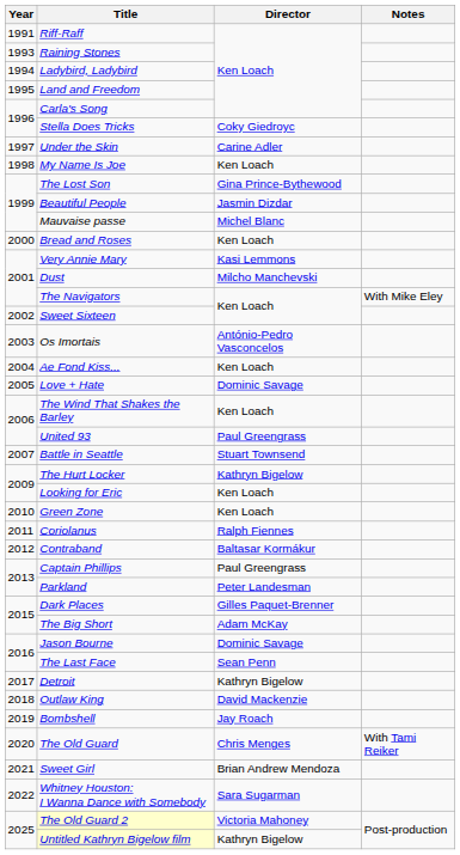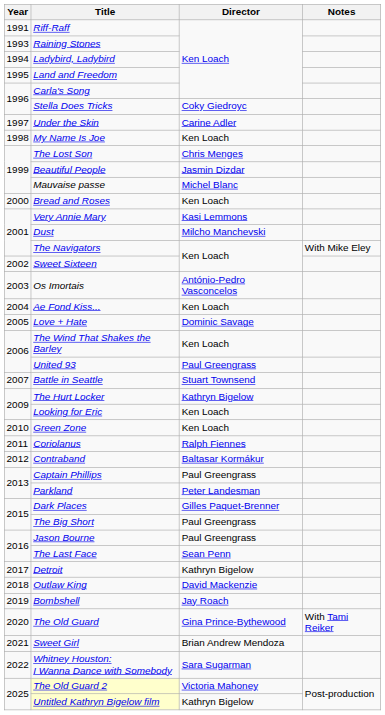 <table class="wikitable">
 <tr>
 <th>Year</th>
 <th>Title</th>
 <th>Director</th>
 <th>Notes</th>
 </tr>
 <tr>
 <td>1991</td>
 <td><em><a href='#'>Riff-Raff</a></em></td>
 <td rowspan=5><a href='#'>Ken Loach</a></td>
 <td></td>
 </tr>
 <tr>
 <td>1993</td>
 <td><em><a href='#'>Raining Stones</a></em></td>
 <td></td>
 </tr>
 <tr>
 <td>1994</td>
 <td><em><a href='#'>Ladybird, Ladybird</a></em></td>
 <td></td>
 </tr>
 <tr>
 <td>1995</td>
 <td><em><a href='#'>Land and Freedom</a></em></td>
 <td></td>
 </tr>
 <tr>
 <td rowspan=2>1996</td>
 <td><em><a href='#'>Carla's Song</a></em></td>
 <td></td>
 </tr>
 <tr>
 <td><em><a href='#'>Stella Does Tricks</a></em></td>
 <td><a href='#'>Coky Giedroyc</a></td>
 <td></td>
 </tr>
 <tr>
 <td>1997</td>
 <td><em><a href='#'>Under the Skin</a></em></td>
 <td><a href='#'>Carine Adler</a></td>
 <td></td>
 </tr>
 <tr>
 <td>1998</td>
 <td><em><a href='#'>My Name Is Joe</a></em></td>
 <td>Ken Loach</td>
 <td></td>
 </tr>
 <tr>
 <td rowspan=3>1999</td>
 <td><em><a href='#'>The Lost Son</a></em></td>
-<td><a href='#'>Gina Prince-Bythewood</a></td>
+<td><a href='#'>Chris Menges</a></td>
 <td></td>
 </tr>
 <tr>
 <td><em><a href='#'>Beautiful People</a></em></td>
 <td><a href='#'>Jasmin Dizdar</a></td>
 <td></td>
 </tr>
 <tr>
 <td><em>Mauvaise passe</em></td>
 <td><a href='#'>Michel Blanc</a></td>
 <td></td>
 </tr>
 <tr>
 <td>2000</td>
 <td><em><a href='#'>Bread and Roses</a></em></td>
 <td>Ken Loach</td>
 <td></td>
 </tr>
 <tr>
 <td rowspan=3>2001</td>
 <td><em><a href='#'>Very Annie Mary</a></em></td>
 <td><a href='#'>Kasi Lemmons</a></td>
 <td></td>
 </tr>
 <tr>
 <td><em><a href='#'>Dust</a></em></td>
 <td><a href='#'>Milcho Manchevski</a></td>
 <td></td>
 </tr>
 <tr>
 <td><em><a href='#'>The Navigators</a></em></td>
 <td rowspan=2>Ken Loach</td>
 <td>With Mike Eley</td>
 </tr>
 <tr>
 <td>2002</td>
 <td><em><a href='#'>Sweet Sixteen</a></em></td>
 <td></td>
 </tr>
 <tr>
 <td>2003</td>
 <td><em>Os Imortais</em></td>
 <td><a href='#'>António-Pedro Vasconcelos</a></td>
 <td></td>
 </tr>
 <tr>
 <td>2004</td>
 <td><em><a href='#'>Ae Fond Kiss...</a></em></td>
 <td>Ken Loach</td>
 <td></td>
 </tr>
 <tr>
 <td>2005</td>
 <td><em><a href='#'>Love + Hate</a></em></td>
 <td><a href='#'>Dominic Savage</a></td>
 <td></td>
 </tr>
 <tr>
 <td rowspan=2>2006</td>
 <td><em><a href='#'>The Wind That Shakes the Barley</a></em></td>
 <td>Ken Loach</td>
 <td></td>
 </tr>
 <tr>
 <td><em><a href='#'>United 93</a></em></td>
 <td><a href='#'>Paul Greengrass</a></td>
 <td></td>
 </tr>
 <tr>
 <td>2007</td>
 <td><em><a href='#'>Battle in Seattle</a></em></td>
 <td><a href='#'>Stuart Townsend</a></td>
 <td></td>
 </tr>
 <tr>
 <td rowspan=2>2009</td>
 <td><em><a href='#'>The Hurt Locker</a></em></td>
 <td><a href='#'>Kathryn Bigelow</a></td>
 <td></td>
 </tr>
 <tr>
 <td><em><a href='#'>Looking for Eric</a></em></td>
 <td>Ken Loach</td>
 <td></td>
 </tr>
 <tr>
 <td>2010</td>
 <td><em><a href='#'>Green Zone</a></em></td>
 <td>Ken Loach</td>
 <td></td>
 </tr>
 <tr>
 <td>2011</td>
 <td><em><a href='#'>Coriolanus</a></em></td>
 <td><a href='#'>Ralph Fiennes</a></td>
 <td></td>
 </tr>
 <tr>
 <td>2012</td>
 <td><em><a href='#'>Contraband</a></em></td>
 <td><a href='#'>Baltasar Kormákur</a></td>
 <td></td>
 </tr>
 <tr>
 <td rowspan=2>2013</td>
 <td><em><a href='#'>Captain Phillips</a></em></td>
 <td>Paul Greengrass</td>
 <td></td>
 </tr>
 <tr>
 <td><em><a href='#'>Parkland</a></em></td>
 <td><a href='#'>Peter Landesman</a></td>
 <td></td>
 </tr>
 <tr>
 <td rowspan=2>2015</td>
 <td><em><a href='#'>Dark Places</a></em></td>
 <td><a href='#'>Gilles Paquet-Brenner</a></td>
 <td></td>
 </tr>
 <tr>
 <td><em><a href='#'>The Big Short</a></em></td>
-<td><a href='#'>Adam McKay</a></td>
+<td>Paul Greengrass</td>
 <td></td>
 </tr>
 <tr>
 <td rowspan=2>2016</td>
 <td><em><a href='#'>Jason Bourne</a></em></td>
-<td><a href='#'>Dominic Savage</a></td>
+<td>Paul Greengrass</td>
 <td></td>
 </tr>
 <tr>
 <td><em><a href='#'>The Last Face</a></em></td>
 <td><a href='#'>Sean Penn</a></td>
 <td></td>
 </tr>
 <tr>
 <td>2017</td>
 <td><em><a href='#'>Detroit</a></em></td>
 <td>Kathryn Bigelow</td>
 <td></td>
 </tr>
 <tr>
 <td>2018</td>
 <td><em><a href='#'>Outlaw King</a></em></td>
 <td><a href='#'>David Mackenzie</a></td>
 <td></td>
 </tr>
 <tr>
 <td>2019</td>
 <td><em><a href='#'>Bombshell</a></em></td>
 <td><a href='#'>Jay Roach</a></td>
 <td></td>
 </tr>
 <tr>
 <td>2020</td>
 <td><em><a href='#'>The Old Guard</a></em></td>
-<td><a href='#'>Chris Menges</a></td>
+<td><a href='#'>Gina Prince-Bythewood</a></td>
 <td>With <a href='#'>Tami Reiker</a></td>
 </tr>
 <tr>
 <td>2021</td>
 <td><em><a href='#'>Sweet Girl</a></em></td>
 <td>Brian Andrew Mendoza</td>
 <td></td>
 </tr>
 <tr>
 <td>2022</td>
 <td><em><a href='#'>Whitney Houston:<br>I Wanna Dance with Somebody</a></em></td>
 <td><a href='#'>Sara Sugarman</a></td>
 <td></td>
 </tr>
 <tr>
 <td rowspan=2>2025</td>
 <td style="background:#ffc;"><em><a href='#'>The Old Guard 2</a></em> </td>
 <td><a href='#'>Victoria Mahoney</a></td>
 <td rowspan=2>Post-production</td>
 </tr>
 <tr>
 <td style="background:#ffc;"><em><a href='#'>Untitled Kathryn Bigelow film</a></em> </td>
 <td>Kathryn Bigelow</td>
 </tr>
 </table>
